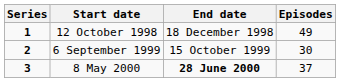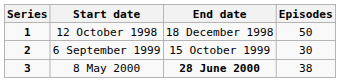 <table class="wikitable" style="text-align:center;">
 <tr>
 <th>Series</th>
 <th>Start date</th>
 <th>End date</th>
 <th>Episodes</th>
 </tr>
 <tr>
 <td><strong>1</strong></td>
 <td>12 October 1998</td>
 <td>18 December 1998</td>
-<td>49</td>
+<td>50</td>
 </tr>
 <tr>
 <td><strong>2</strong></td>
 <td>6 September 1999</td>
 <td>15 October 1999</td>
 <td>30</td>
 </tr>
 <tr>
 <td><strong>3</strong></td>
 <td>8 May 2000</td>
 <td><strong>28 June 2000</strong></td>
-<td>37</td>
+<td>38</td>
 </tr>
 </table>
